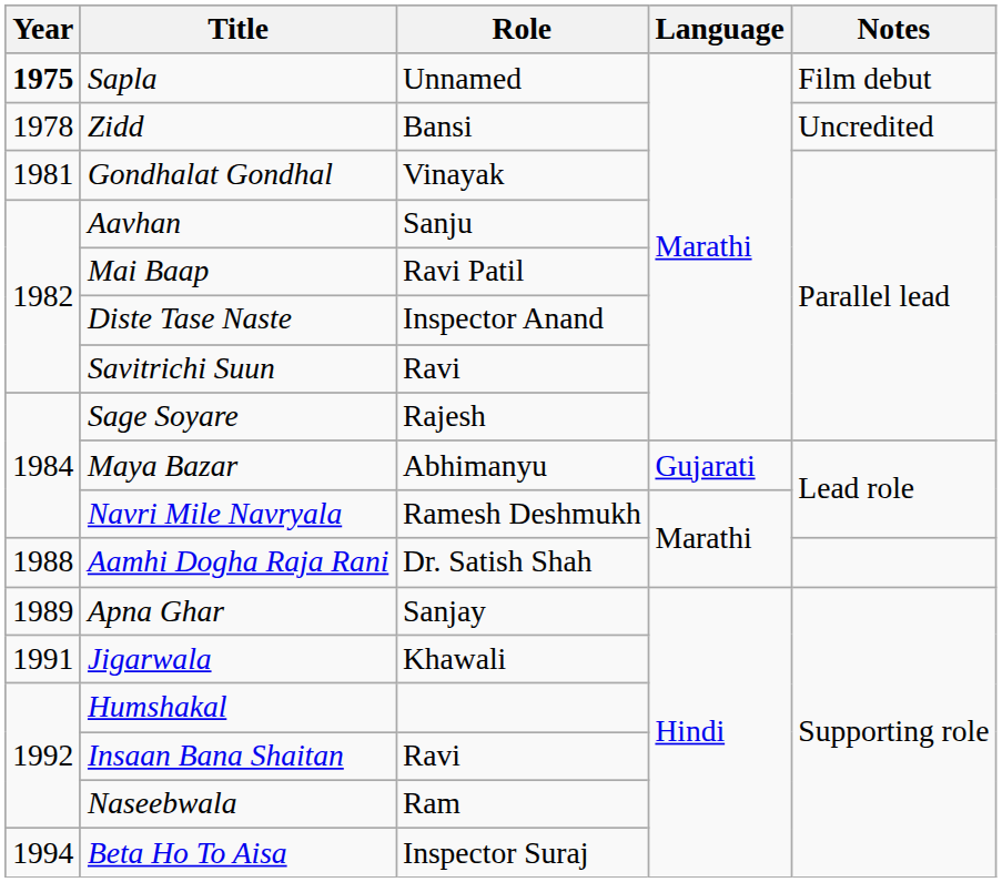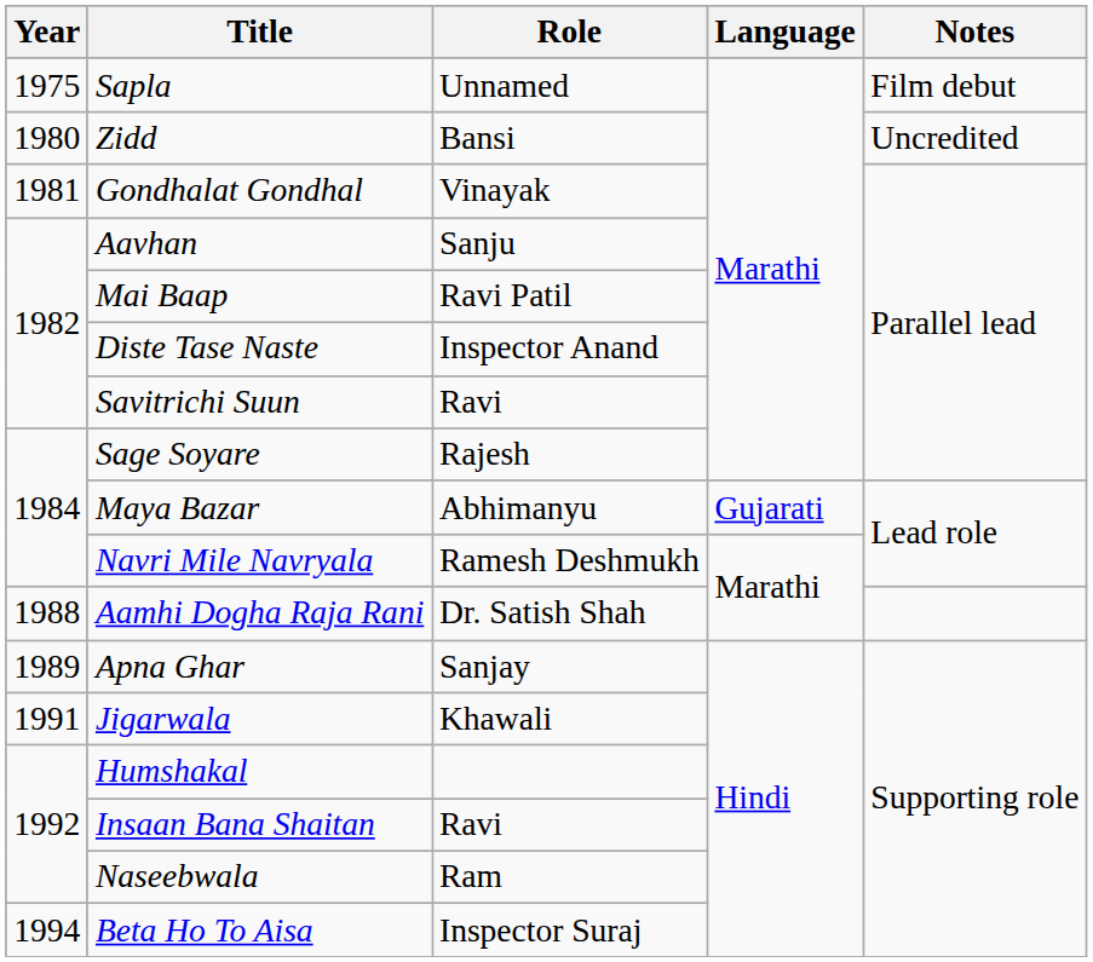 <table class="wikitable">
 <tr>
 <th>Year</th>
 <th>Title</th>
 <th>Role</th>
 <th>Language</th>
 <th>Notes</th>
 </tr>
 <tr>
-<td><strong>1975</strong></td>
+<td>1975</td>
 <td><em>Sapla</em></td>
 <td>Unnamed</td>
 <td rowspan="8"><a href='#'>Marathi</a></td>
 <td>Film debut</td>
 </tr>
 <tr>
-<td>1978</td>
+<td>1980</td>
 <td><em>Zidd</em></td>
 <td>Bansi</td>
 <td>Uncredited</td>
 </tr>
 <tr>
 <td>1981</td>
 <td><em>Gondhalat Gondhal</em></td>
 <td>Vinayak</td>
 <td rowspan="6">Parallel lead</td>
 </tr>
 <tr>
 <td rowspan="4">1982</td>
 <td><em>Aavhan</em></td>
 <td>Sanju</td>
 </tr>
 <tr>
 <td><em>Mai Baap</em></td>
 <td>Ravi Patil</td>
 </tr>
 <tr>
 <td><em>Diste Tase Naste</em></td>
 <td>Inspector Anand</td>
 </tr>
 <tr>
 <td><em>Savitrichi Suun</em></td>
 <td>Ravi</td>
 </tr>
 <tr>
 <td rowspan="3">1984</td>
 <td><em>Sage Soyare</em></td>
 <td>Rajesh</td>
 </tr>
 <tr>
 <td><em>Maya Bazar</em></td>
 <td>Abhimanyu</td>
 <td><a href='#'>Gujarati</a></td>
 <td rowspan="2">Lead role</td>
 </tr>
 <tr>
 <td><em><a href='#'>Navri Mile Navryala</a></em></td>
 <td>Ramesh Deshmukh</td>
 <td rowspan="2">Marathi</td>
 </tr>
 <tr>
 <td>1988</td>
 <td><em><a href='#'>Aamhi Dogha Raja Rani</a></em></td>
 <td>Dr. Satish Shah</td>
 <td></td>
 </tr>
 <tr>
 <td>1989</td>
 <td><em>Apna Ghar</em></td>
 <td>Sanjay</td>
 <td rowspan="6"><a href='#'>Hindi</a></td>
 <td rowspan="6">Supporting role</td>
 </tr>
 <tr>
 <td>1991</td>
 <td><em><a href='#'>Jigarwala</a></em></td>
 <td>Khawali</td>
 </tr>
 <tr>
 <td rowspan="3">1992</td>
 <td><em><a href='#'>Humshakal</a></em></td>
 <td></td>
 </tr>
 <tr>
 <td><em><a href='#'>Insaan Bana Shaitan</a></em></td>
 <td>Ravi</td>
 </tr>
 <tr>
 <td><em>Naseebwala</em></td>
 <td>Ram</td>
 </tr>
 <tr>
 <td>1994</td>
 <td><em><a href='#'>Beta Ho To Aisa</a></em></td>
 <td>Inspector Suraj</td>
 </tr>
 </table>
